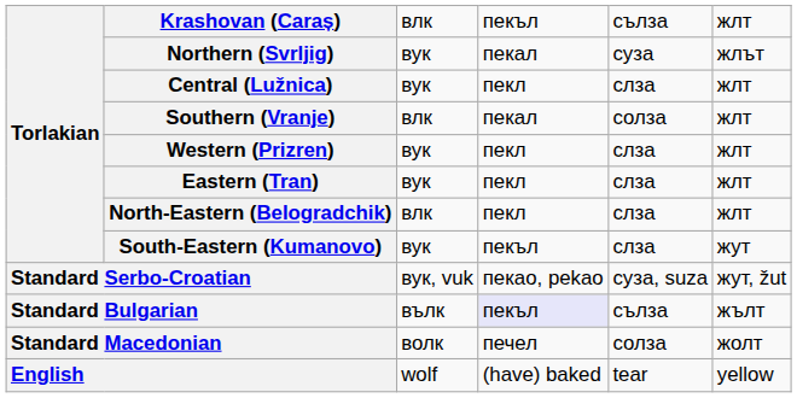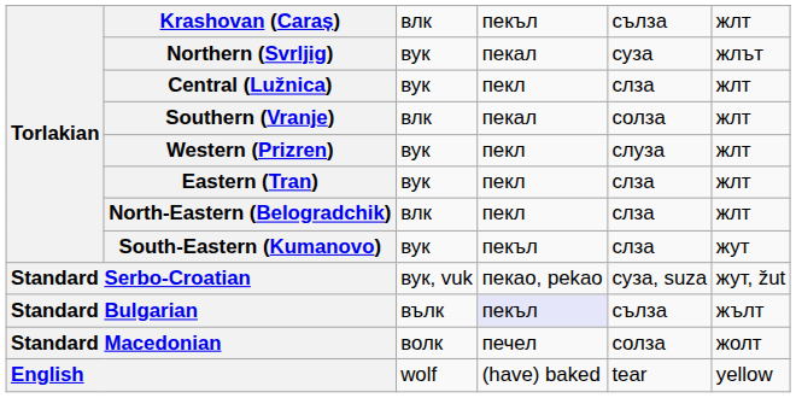 <table class="wikitable" style="margin:auto;">
 <tr>
 <th rowspan="8">Torlakian</th>
 <th><a href='#'>Krashovan</a> (<a href='#'>Caraș</a>)</th>
 <td>влк </td>
 <td>пекъл </td>
 <td>сълза </td>
 <td>жлт </td>
 </tr>
 <tr>
 <th>Northern (<a href='#'>Svrljig</a>)</th>
 <td>вук </td>
 <td>пекал </td>
 <td>суза </td>
 <td>жлът </td>
 </tr>
 <tr>
 <th>Central (<a href='#'>Lužnica</a>)</th>
 <td>вук </td>
 <td>пекл </td>
 <td>слза </td>
 <td>жлт </td>
 </tr>
 <tr>
 <th>Southern (<a href='#'>Vranje</a>)</th>
 <td>влк </td>
 <td>пекал </td>
 <td>солза </td>
 <td>жлт </td>
 </tr>
 <tr>
 <th>Western (<a href='#'>Prizren</a>)</th>
 <td>вук </td>
 <td>пекл </td>
-<td>слза </td>
+<td>слуза </td>
 <td>жлт </td>
 </tr>
 <tr>
 <th>Eastern (<a href='#'>Tran</a>)</th>
 <td>вук </td>
 <td>пекл </td>
 <td>слза </td>
 <td>жлт </td>
 </tr>
 <tr>
 <th>North-Eastern (<a href='#'>Belogradchik</a>)</th>
 <td>влк </td>
 <td>пекл </td>
 <td>слза </td>
 <td>жлт </td>
 </tr>
 <tr>
 <th>South-Eastern (<a href='#'>Kumanovo</a>)</th>
 <td>вук </td>
 <td>пекъл </td>
 <td>слза </td>
 <td>жут </td>
 </tr>
 <tr>
 <th colspan="2" style="text-align:left;">Standard <a href='#'>Serbo-Croatian</a></th>
 <td>вук, vuk </td>
 <td>пекао, pekao </td>
 <td>суза, suza </td>
 <td>жут, žut </td>
 </tr>
 <tr>
 <th colspan="2" style="text-align:left;">Standard <a href='#'>Bulgarian</a></th>
 <td>вълк </td>
 <td style="background: lavender;">пекъл </td>
 <td>сълза </td>
 <td>жълт </td>
 </tr>
 <tr>
 <th colspan="2" style="text-align:left;">Standard <a href='#'>Macedonian</a></th>
 <td>волк </td>
 <td>печел </td>
 <td>солза </td>
 <td>жолт </td>
 </tr>
 <tr>
 <th colspan="2" style="text-align:left;"><a href='#'>English</a></th>
 <td>wolf</td>
 <td>(have) baked</td>
 <td>tear</td>
 <td>yellow</td>
 </tr>
 </table>
